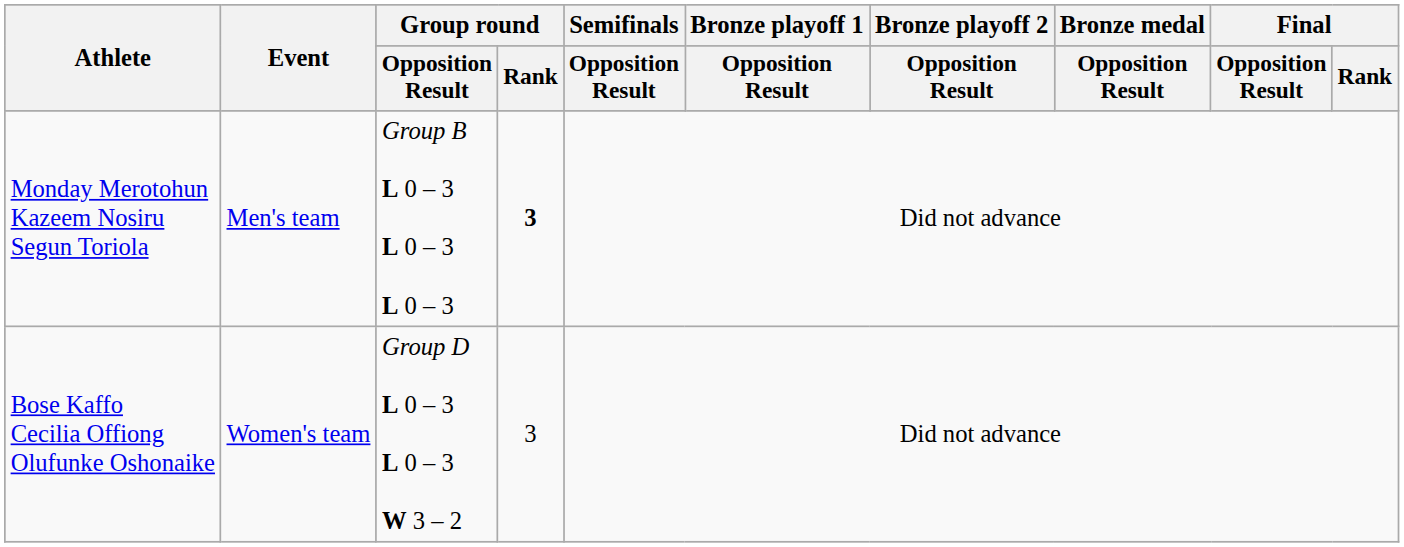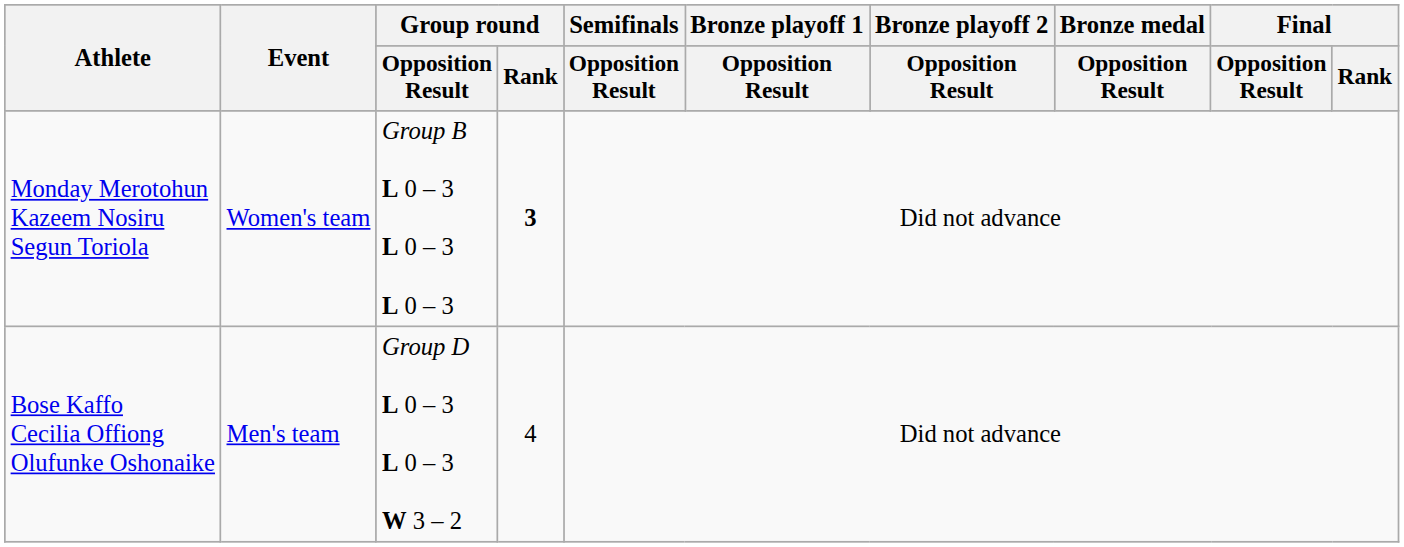 <table class="wikitable" style="font-size:90%;">
 <tr>
 <th rowspan="2">Athlete</th>
 <th rowspan="2">Event</th>
 <th colspan="2">Group round</th>
 <th>Semifinals</th>
 <th>Bronze playoff 1</th>
 <th>Bronze playoff 2</th>
 <th>Bronze medal</th>
 <th colspan=2>Final</th>
 </tr>
 <tr style="font-size:95%">
 <th>Opposition<br>Result</th>
 <th>Rank</th>
 <th>Opposition<br>Result</th>
 <th>Opposition<br>Result</th>
 <th>Opposition<br>Result</th>
 <th>Opposition<br>Result</th>
 <th>Opposition<br>Result</th>
 <th>Rank</th>
 </tr>
 <tr align=center>
 <td align=left><a href='#'>Monday Merotohun</a><br><a href='#'>Kazeem Nosiru</a><br><a href='#'>Segun Toriola</a></td>
-<td align=left><a href='#'>Men's team</a></td>
+<td align=left><a href='#'>Women's team</a></td>
 <td align=left><em>Group B</em><br><br><strong>L</strong> 0 – 3<br><br><strong>L</strong> 0 – 3<br><br><strong>L</strong> 0 – 3</td>
 <td><strong>3</strong></td>
 <td colspan=6>Did not advance</td>
 </tr>
 <tr align=center>
 <td align=left><a href='#'>Bose Kaffo</a><br><a href='#'>Cecilia Offiong</a><br><a href='#'>Olufunke Oshonaike</a></td>
-<td align=left><a href='#'>Women's team</a></td>
+<td align=left><a href='#'>Men's team</a></td>
 <td align=left><em>Group D</em><br><br><strong>L</strong> 0 – 3<br><br><strong>L</strong> 0 – 3<br><br><strong>W</strong> 3 – 2</td>
-<td>3</td>
+<td>4</td>
 <td colspan=6>Did not advance</td>
 </tr>
 </table>
